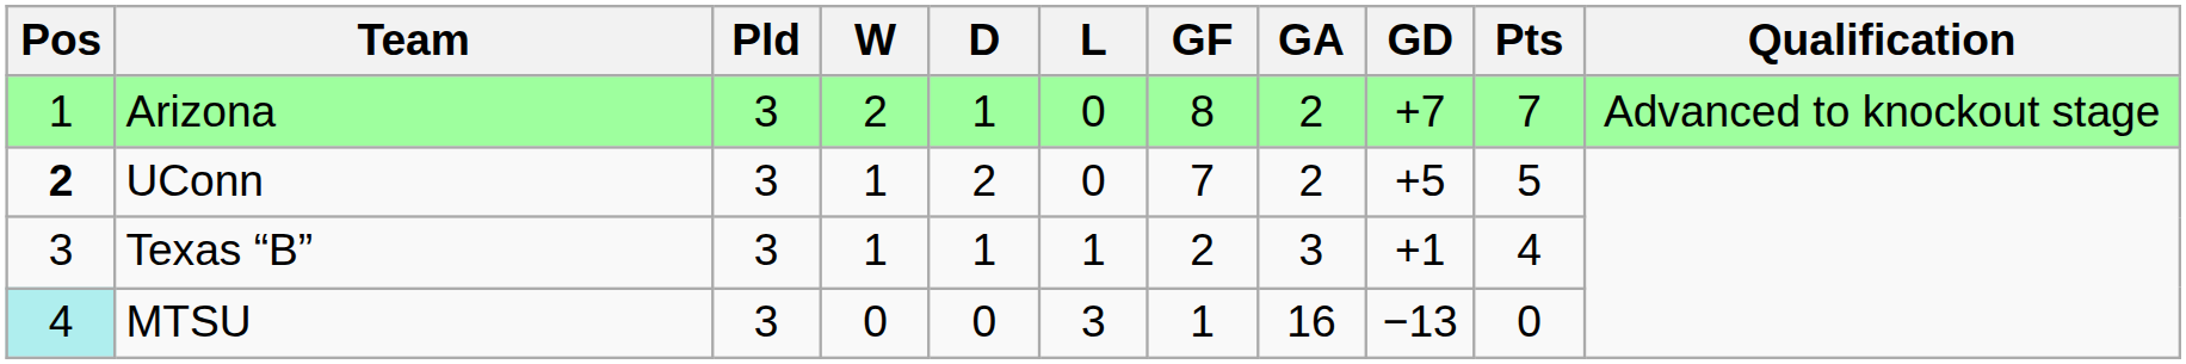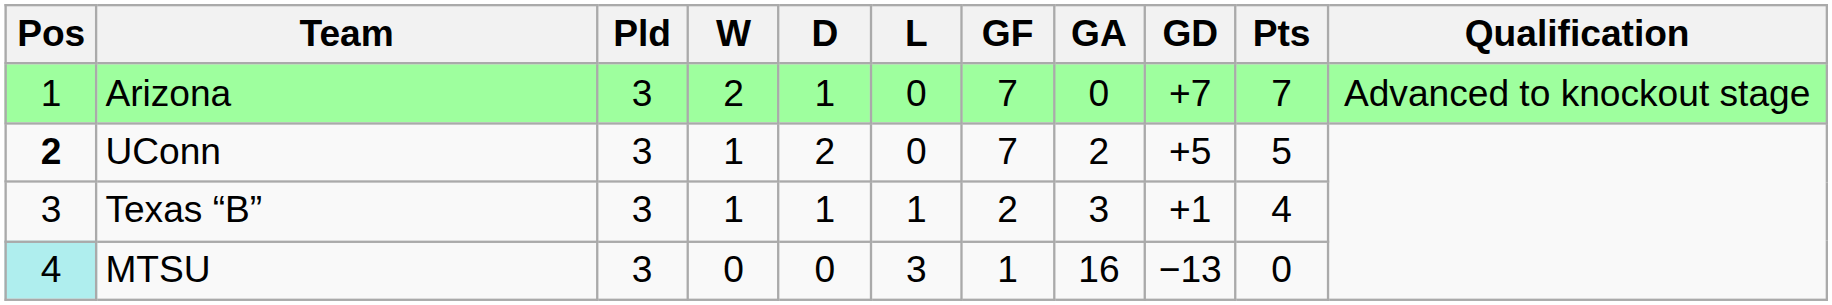 <table class="wikitable" style="text-align:center; margin: 1em auto">
 <tr>
 <th style="width:2em">Pos</th>
 <th style="width:13em">Team</th>
 <th style="width:2em">Pld</th>
 <th style="width:2em">W</th>
 <th style="width:2em">D</th>
 <th style="width:2em">L</th>
 <th style="width:2em">GF</th>
 <th style="width:2em">GA</th>
 <th style="width:2em">GD</th>
 <th style="width:2em">Pts</th>
 <th style="width:13em">Qualification</th>
 </tr>
 <tr bgcolor="#9eff9e">
 <td>1</td>
 <td style="text-align:left">Arizona</td>
 <td>3</td>
 <td>2</td>
 <td>1</td>
 <td>0</td>
-<td>8</td>
-<td>2</td>
+<td>7</td>
+<td>0</td>
 <td>+7</td>
 <td>7</td>
 <td>Advanced to knockout stage</td>
 </tr>
 <tr>
 <td><strong>2</strong></td>
 <td style="text-align:left">UConn</td>
 <td>3</td>
 <td>1</td>
 <td>2</td>
 <td>0</td>
 <td>7</td>
 <td>2</td>
 <td>+5</td>
 <td>5</td>
 </tr>
 <tr>
 <td>3</td>
 <td style="text-align:left">Texas “B”</td>
 <td>3</td>
 <td>1</td>
 <td>1</td>
 <td>1</td>
 <td>2</td>
 <td>3</td>
 <td>+1</td>
 <td>4</td>
 </tr>
 <tr>
 <td style="background: paleturquoise;">4</td>
 <td style="text-align:left">MTSU</td>
 <td>3</td>
 <td>0</td>
 <td>0</td>
 <td>3</td>
 <td>1</td>
 <td>16</td>
 <td>−13</td>
 <td>0</td>
 </tr>
 </table>
